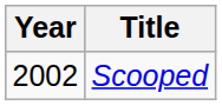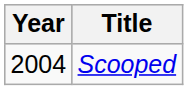 <table class="wikitable">
 <tr>
 <th>Year</th>
 <th>Title</th>
 </tr>
 <tr>
-<td>2002</td>
+<td>2004</td>
 <td><em><a href='#'>Scooped</a></em></td>
 </tr>
 </table>
